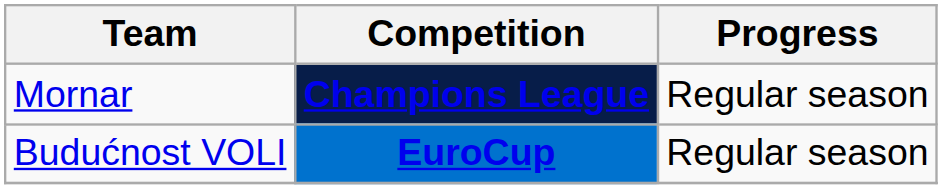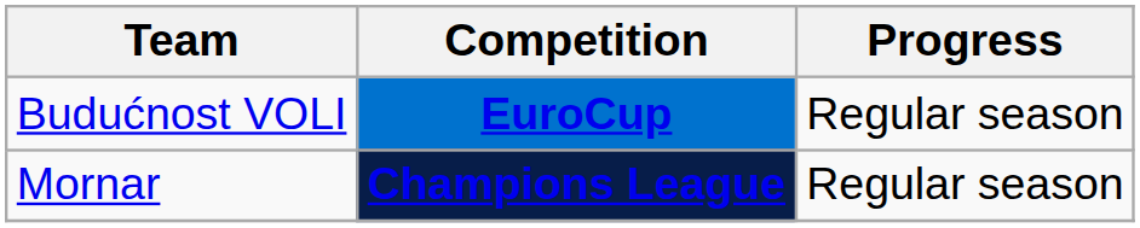 <table class="wikitable sortable">
 <tr>
 <th>Team</th>
 <th>Competition</th>
 <th>Progress</th>
 </tr>
 <tr>
+<td><a href='#'>Budućnost VOLI</a></td>
+<td style="background-color:#0072CE; color:#FFFFFF; text-align:center"><strong><a href='#'><span>EuroCup</span></a></strong></td>
+<td>Regular season</td>
+</tr>
+<tr>
 <td><a href='#'>Mornar</a></td>
 <td style="background-color:#071D49;color:#D0D3D4;text-align:center"><strong><a href='#'><span>Champions League</span></a></strong></td>
 <td>Regular season</td>
 </tr>
 <tr>
-<td><a href='#'>Budućnost VOLI</a></td>
-<td style="background-color:#0072CE; color:#FFFFFF; text-align:center"><strong><a href='#'><span>EuroCup</span></a></strong></td>
-<td>Regular season</td>
-</tr>
-<tr>
 </tr>
 </table>
